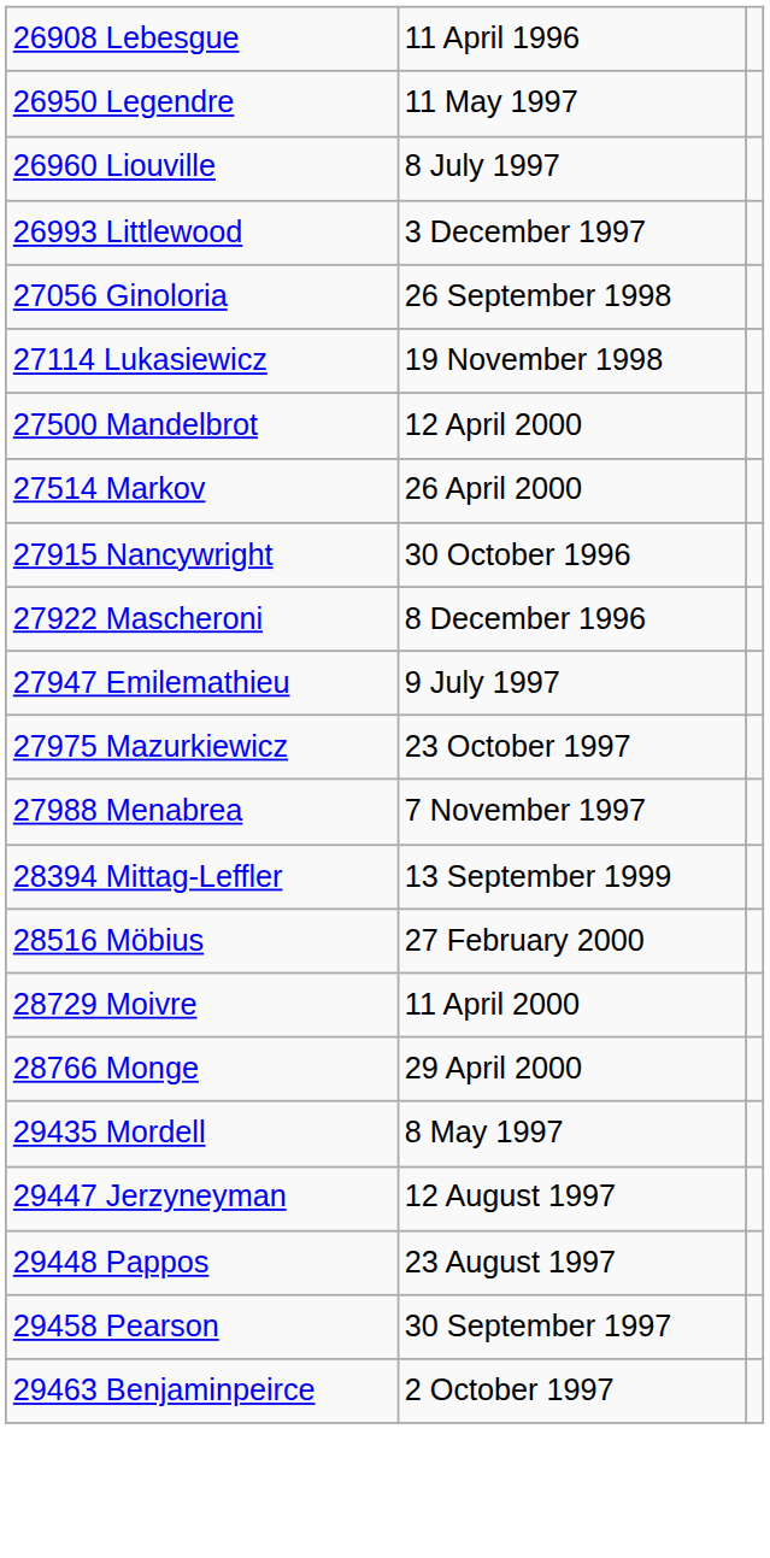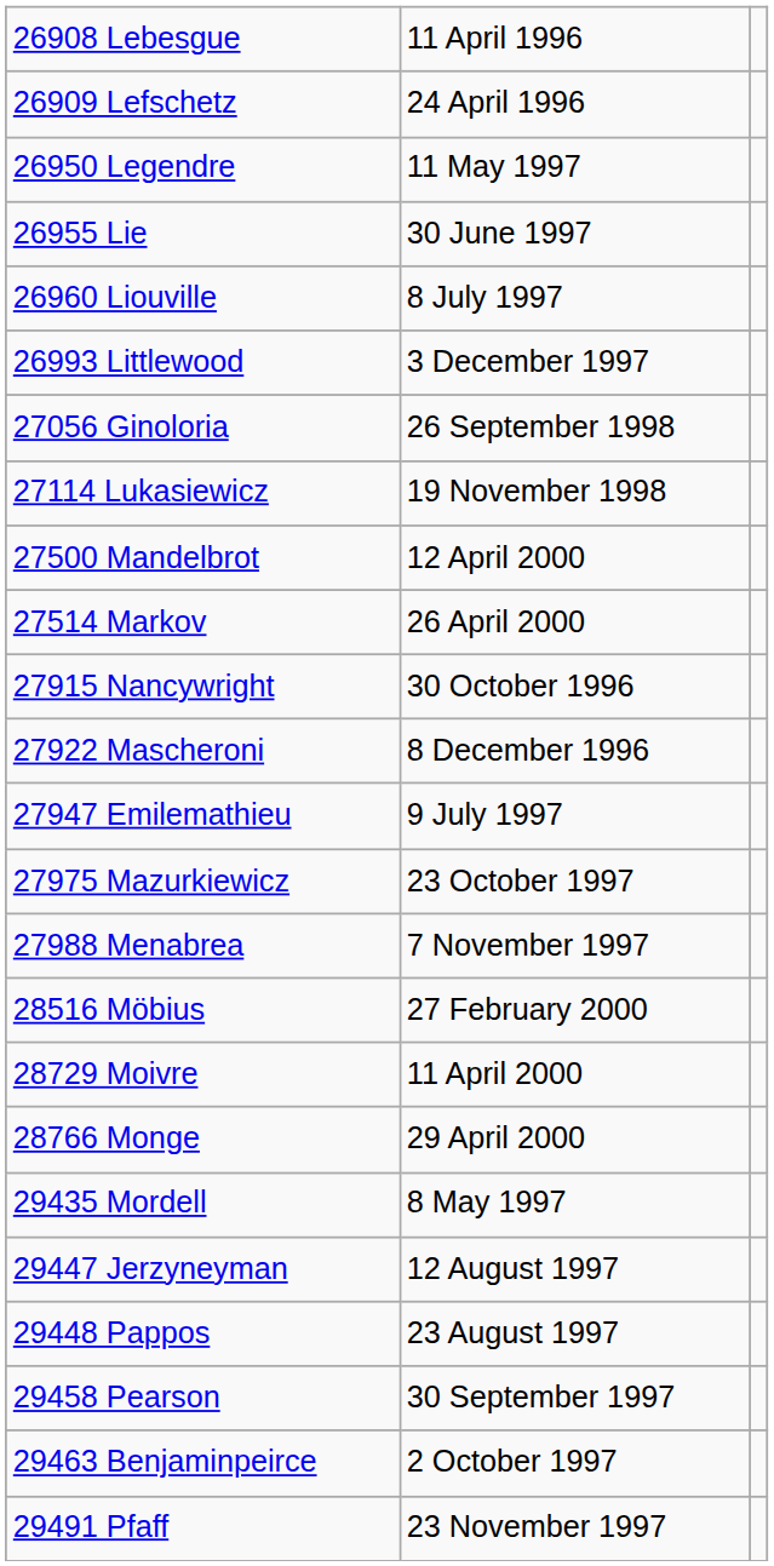 <table class="wikitable" style="font-size: 89%; float: left; width: 25em; margin-right: 1em; line-height: 1.65em">
 <tr>
 <td><a href='#'>26908 Lebesgue</a></td>
 <td>11 April 1996</td>
 <td></td>
 </tr>
 <tr>
+<td><a href='#'>26909 Lefschetz</a></td>
+<td>24 April 1996</td>
+<td></td>
+</tr>
+<tr>
 <td><a href='#'>26950 Legendre</a></td>
 <td>11 May 1997</td>
+<td></td>
+</tr>
+<tr>
+<td><a href='#'>26955 Lie</a></td>
+<td>30 June 1997</td>
 <td></td>
 </tr>
 <tr>
 <td><a href='#'>26960 Liouville</a></td>
 <td>8 July 1997</td>
 <td></td>
 </tr>
 <tr>
 <td><a href='#'>26993 Littlewood</a></td>
 <td>3 December 1997</td>
 <td></td>
 </tr>
 <tr>
 <td><a href='#'>27056 Ginoloria</a></td>
 <td>26 September 1998</td>
 <td></td>
 </tr>
 <tr>
 <td><a href='#'>27114 Lukasiewicz</a></td>
 <td>19 November 1998</td>
 <td></td>
 </tr>
 <tr>
 <td><a href='#'>27500 Mandelbrot</a></td>
 <td>12 April 2000</td>
 <td></td>
 </tr>
 <tr>
 <td><a href='#'>27514 Markov</a></td>
 <td>26 April 2000</td>
 <td></td>
 </tr>
 <tr>
 <td><a href='#'>27915 Nancywright</a></td>
 <td>30 October 1996</td>
 <td></td>
 </tr>
 <tr>
 <td><a href='#'>27922 Mascheroni</a></td>
 <td>8 December 1996</td>
 <td></td>
 </tr>
 <tr>
 <td><a href='#'>27947 Emilemathieu</a></td>
 <td>9 July 1997</td>
 <td></td>
 </tr>
 <tr>
 <td><a href='#'>27975 Mazurkiewicz</a></td>
 <td>23 October 1997</td>
 <td></td>
 </tr>
 <tr>
 <td><a href='#'>27988 Menabrea</a></td>
 <td>7 November 1997</td>
 <td></td>
 </tr>
 <tr>
-<td><a href='#'>28394 Mittag-Leffler</a></td>
-<td>13 September 1999</td>
-<td></td>
-</tr>
-<tr>
 <td><a href='#'>28516 Möbius</a></td>
 <td>27 February 2000</td>
 <td></td>
 </tr>
 <tr>
 <td><a href='#'>28729 Moivre</a></td>
 <td>11 April 2000</td>
 <td></td>
 </tr>
 <tr>
 <td><a href='#'>28766 Monge</a></td>
 <td>29 April 2000</td>
 <td></td>
 </tr>
 <tr>
 <td><a href='#'>29435 Mordell</a></td>
 <td>8 May 1997</td>
 <td></td>
 </tr>
 <tr>
 <td><a href='#'>29447 Jerzyneyman</a></td>
 <td>12 August 1997</td>
 <td></td>
 </tr>
 <tr>
 <td><a href='#'>29448 Pappos</a></td>
 <td>23 August 1997</td>
 <td></td>
 </tr>
 <tr>
 <td><a href='#'>29458 Pearson</a></td>
 <td>30 September 1997</td>
 <td></td>
 </tr>
 <tr>
 <td><a href='#'>29463 Benjaminpeirce</a></td>
 <td>2 October 1997</td>
 <td></td>
 </tr>
+<tr>
+<td><a href='#'>29491 Pfaff</a></td>
+<td>23 November 1997</td>
+<td></td>
+</tr>
 </table>
